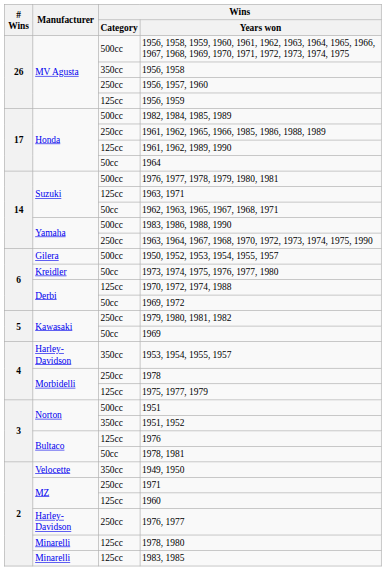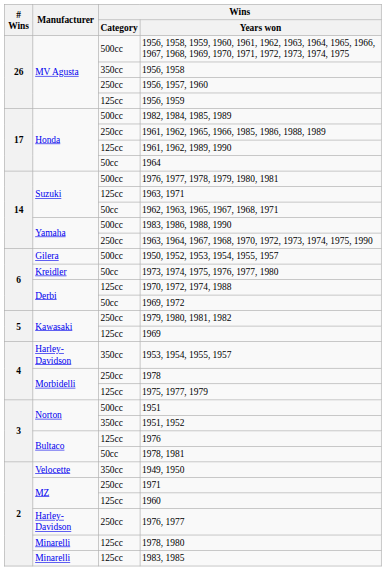 <table class="wikitable" style="font-size: 95%;">
 <tr>
 <th rowspan=2># Wins</th>
 <th rowspan=2>Manufacturer</th>
 <th colspan=2>Wins</th>
 </tr>
 <tr>
 <th>Category</th>
 <th>Years won</th>
 </tr>
 <tr>
 <th rowspan=4>26</th>
 <td rowspan=4> <a href='#'>MV Agusta</a></td>
 <td>500cc</td>
 <td>1956, 1958, 1959, 1960, 1961, 1962, 1963, 1964, 1965, 1966, 1967, 1968, 1969, 1970, 1971, 1972, 1973, 1974, 1975</td>
 </tr>
 <tr>
 <td>350cc</td>
 <td>1956, 1958</td>
 </tr>
 <tr>
 <td>250cc</td>
 <td>1956, 1957, 1960</td>
 </tr>
 <tr>
 <td>125cc</td>
 <td>1956, 1959</td>
 </tr>
 <tr>
 <th rowspan=4>17</th>
 <td rowspan=4> <a href='#'>Honda</a></td>
 <td>500cc</td>
 <td>1982, 1984, 1985, 1989</td>
 </tr>
 <tr>
 <td>250cc</td>
 <td>1961, 1962, 1965, 1966, 1985, 1986, 1988, 1989</td>
 </tr>
 <tr>
 <td>125cc</td>
 <td>1961, 1962, 1989, 1990</td>
 </tr>
 <tr>
 <td>50cc</td>
 <td>1964</td>
 </tr>
 <tr>
 <th rowspan=5>14</th>
 <td rowspan=3> <a href='#'>Suzuki</a></td>
 <td>500cc</td>
 <td>1976, 1977, 1978, 1979, 1980, 1981</td>
 </tr>
 <tr>
 <td>125cc</td>
 <td>1963, 1971</td>
 </tr>
 <tr>
 <td>50cc</td>
 <td>1962, 1963, 1965, 1967, 1968, 1971</td>
 </tr>
 <tr>
 <td rowspan=2> <a href='#'>Yamaha</a></td>
 <td>500cc</td>
 <td>1983, 1986, 1988, 1990</td>
 </tr>
 <tr>
 <td>250cc</td>
 <td>1963, 1964, 1967, 1968, 1970, 1972, 1973, 1974, 1975, 1990</td>
 </tr>
 <tr>
 <th rowspan=4>6</th>
 <td> <a href='#'>Gilera</a></td>
 <td>500cc</td>
 <td>1950, 1952, 1953, 1954, 1955, 1957</td>
 </tr>
 <tr>
 <td> <a href='#'>Kreidler</a></td>
 <td>50cc</td>
 <td>1973, 1974, 1975, 1976, 1977, 1980</td>
 </tr>
 <tr>
 <td rowspan=2> <a href='#'>Derbi</a></td>
 <td>125cc</td>
 <td>1970, 1972, 1974, 1988</td>
 </tr>
 <tr>
 <td>50cc</td>
 <td>1969, 1972</td>
 </tr>
 <tr>
 <th rowspan=2>5</th>
 <td rowspan=2> <a href='#'>Kawasaki</a></td>
 <td>250cc</td>
 <td>1979, 1980, 1981, 1982</td>
 </tr>
 <tr>
-<td>50cc</td>
+<td>125cc</td>
 <td>1969</td>
 </tr>
 <tr>
 <th rowspan=3>4</th>
 <td> <a href='#'>Harley-Davidson</a></td>
 <td>350cc</td>
 <td>1953, 1954, 1955, 1957</td>
 </tr>
 <tr>
 <td rowspan=2> <a href='#'>Morbidelli</a></td>
 <td>250cc</td>
 <td>1978</td>
 </tr>
 <tr>
 <td>125cc</td>
 <td>1975, 1977, 1979</td>
 </tr>
 <tr>
 <th rowspan=4>3</th>
 <td rowspan=2> <a href='#'>Norton</a></td>
 <td>500cc</td>
 <td>1951</td>
 </tr>
 <tr>
 <td>350cc</td>
 <td>1951, 1952</td>
 </tr>
 <tr>
 <td rowspan=2> <a href='#'>Bultaco</a></td>
 <td>125cc</td>
 <td>1976</td>
 </tr>
 <tr>
 <td>50cc</td>
 <td>1978, 1981</td>
 </tr>
 <tr>
 <th rowspan=6>2</th>
 <td> <a href='#'>Velocette</a></td>
 <td>350cc</td>
 <td>1949, 1950</td>
 </tr>
 <tr>
 <td rowspan=2> <a href='#'>MZ</a></td>
 <td>250cc</td>
 <td>1971</td>
 </tr>
 <tr>
 <td>125cc</td>
 <td>1960</td>
 </tr>
 <tr>
 <td> <a href='#'>Harley-Davidson</a></td>
 <td>250cc</td>
 <td>1976, 1977</td>
 </tr>
 <tr>
 <td> <a href='#'>Minarelli</a></td>
 <td>125cc</td>
 <td>1978, 1980</td>
 </tr>
 <tr>
 <td> <a href='#'>Minarelli</a></td>
 <td>125cc</td>
 <td>1983, 1985</td>
 </tr>
 </table>
